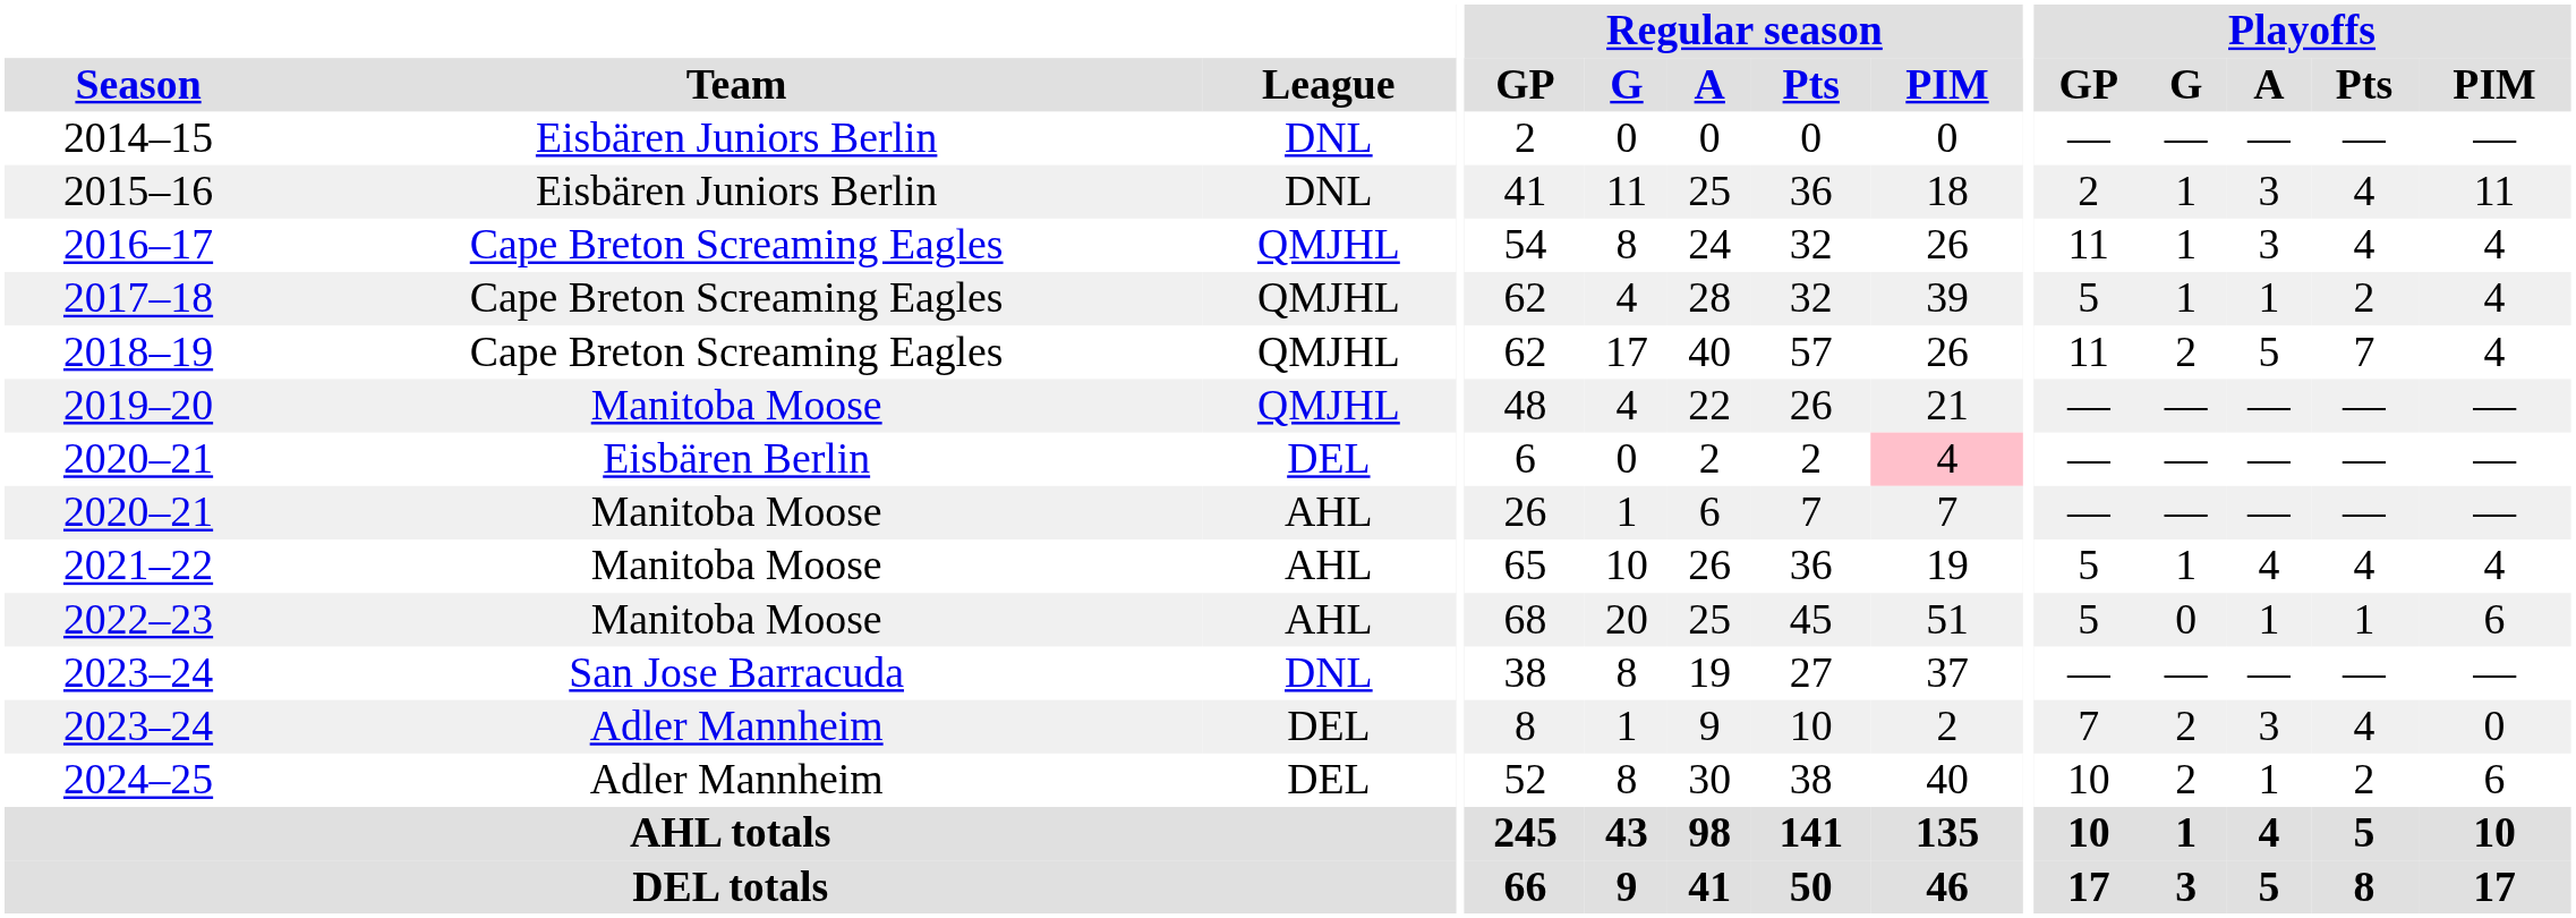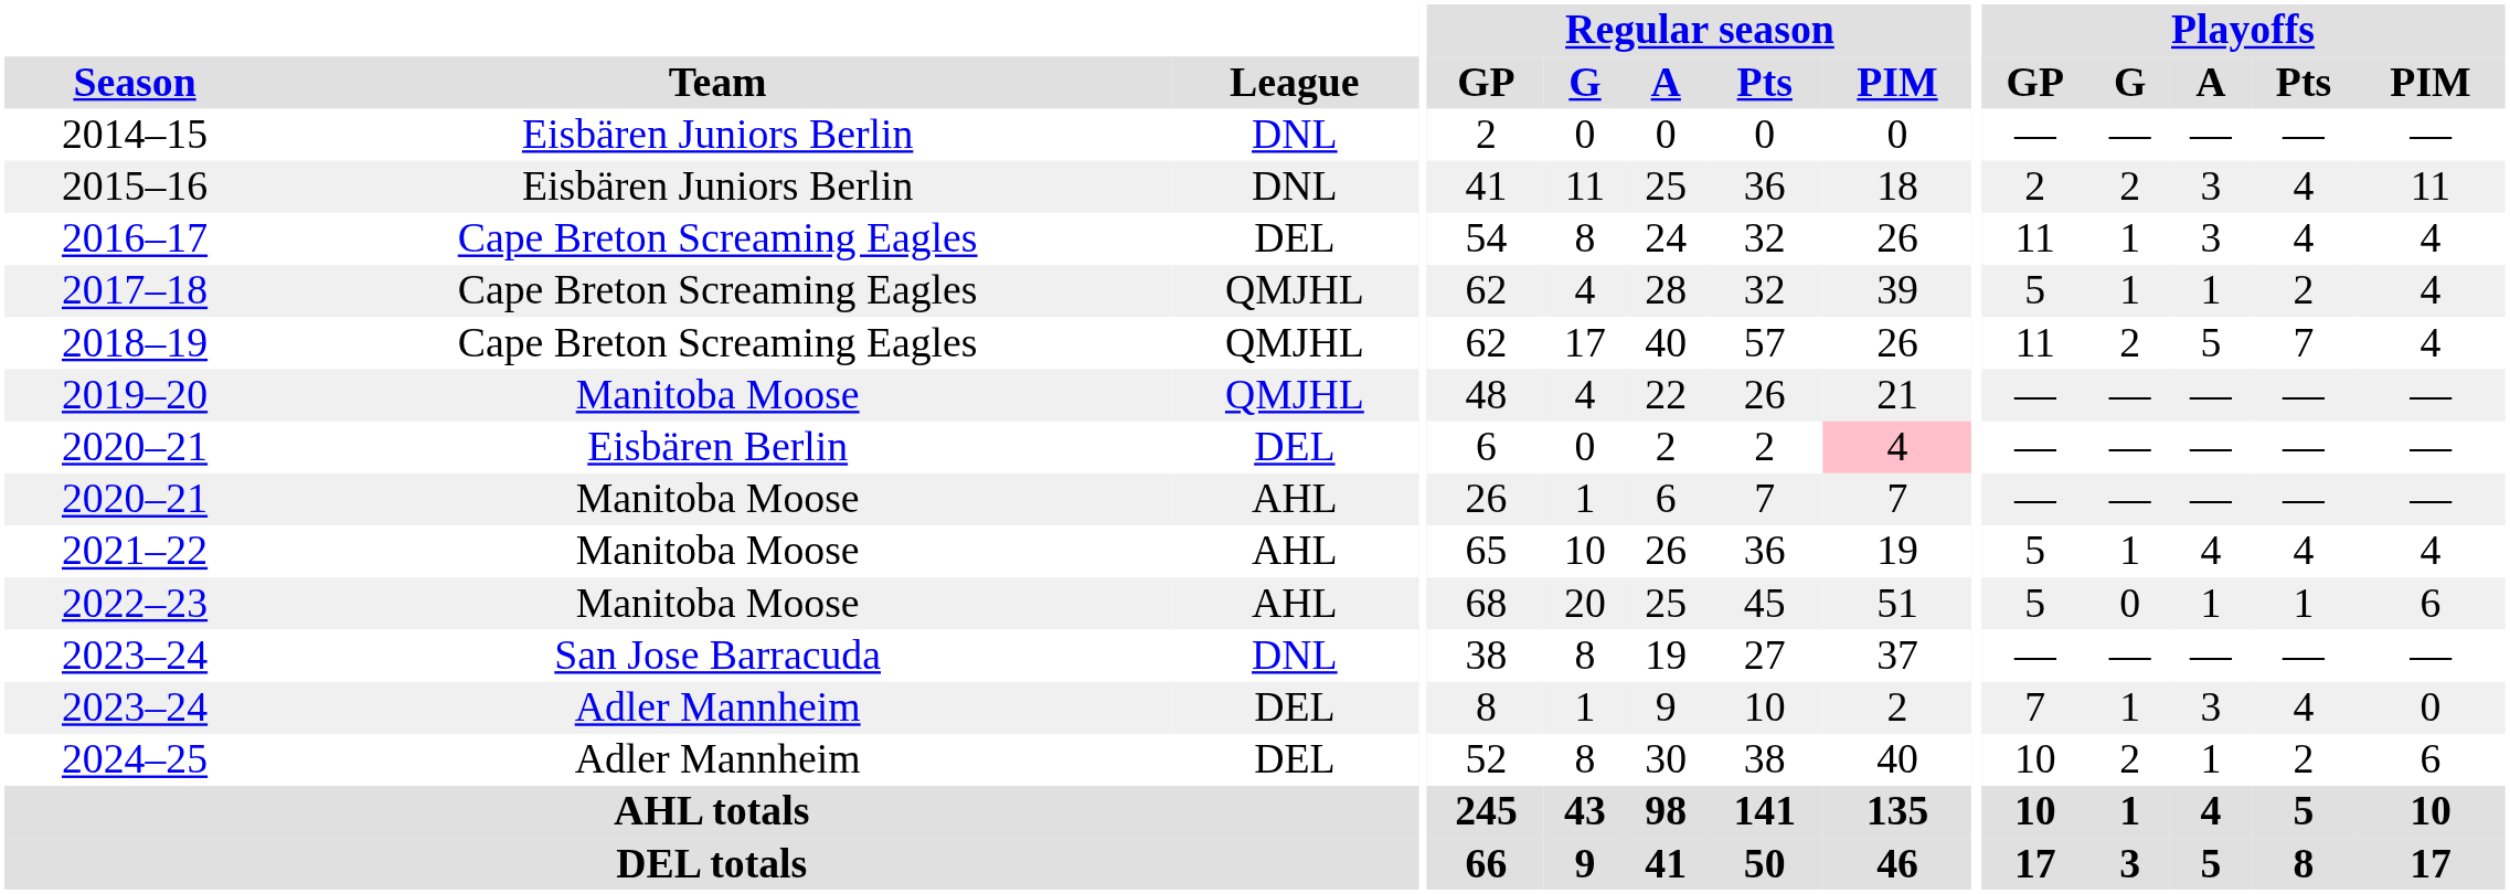 <table border="0" cellpadding="1" cellspacing="0" style="text-align:center; width:60em">
 <tr bgcolor="#e0e0e0">
 <th colspan="3" bgcolor="#ffffff"></th>
 <th rowspan="99" bgcolor="#ffffff"></th>
 <th colspan="5"><a href='#'>Regular season</a></th>
 <th rowspan="99" bgcolor="#ffffff"></th>
 <th colspan="5"><a href='#'>Playoffs</a></th>
 </tr>
 <tr bgcolor="#e0e0e0">
 <th><a href='#'>Season</a></th>
 <th>Team</th>
 <th>League</th>
 <th>GP</th>
 <th><a href='#'>G</a></th>
 <th><a href='#'>A</a></th>
 <th><a href='#'>Pts</a></th>
 <th><a href='#'>PIM</a></th>
 <th>GP</th>
 <th>G</th>
 <th>A</th>
 <th>Pts</th>
 <th>PIM</th>
 </tr>
 <tr>
 <td>2014–15</td>
 <td><a href='#'>Eisbären Juniors Berlin</a></td>
 <td><a href='#'>DNL</a></td>
 <td>2</td>
 <td>0</td>
 <td>0</td>
 <td>0</td>
 <td>0</td>
 <td>—</td>
 <td>—</td>
 <td>—</td>
 <td>—</td>
 <td>—</td>
 </tr>
 <tr bgcolor="#f0f0f0">
 <td>2015–16</td>
 <td>Eisbären Juniors Berlin</td>
 <td>DNL</td>
 <td>41</td>
 <td>11</td>
 <td>25</td>
 <td>36</td>
 <td>18</td>
 <td>2</td>
-<td>1</td>
+<td>2</td>
 <td>3</td>
 <td>4</td>
 <td>11</td>
 </tr>
 <tr>
 <td><a href='#'>2016–17</a></td>
 <td><a href='#'>Cape Breton Screaming Eagles</a></td>
-<td><a href='#'>QMJHL</a></td>
+<td>DEL</td>
 <td>54</td>
 <td>8</td>
 <td>24</td>
 <td>32</td>
 <td>26</td>
 <td>11</td>
 <td>1</td>
 <td>3</td>
 <td>4</td>
 <td>4</td>
 </tr>
 <tr bgcolor="#f0f0f0">
 <td><a href='#'>2017–18</a></td>
 <td>Cape Breton Screaming Eagles</td>
 <td>QMJHL</td>
 <td>62</td>
 <td>4</td>
 <td>28</td>
 <td>32</td>
 <td>39</td>
 <td>5</td>
 <td>1</td>
 <td>1</td>
 <td>2</td>
 <td>4</td>
 </tr>
 <tr>
 <td><a href='#'>2018–19</a></td>
 <td>Cape Breton Screaming Eagles</td>
 <td>QMJHL</td>
 <td>62</td>
 <td>17</td>
 <td>40</td>
 <td>57</td>
 <td>26</td>
 <td>11</td>
 <td>2</td>
 <td>5</td>
 <td>7</td>
 <td>4</td>
 </tr>
 <tr bgcolor="#f0f0f0">
 <td><a href='#'>2019–20</a></td>
 <td><a href='#'>Manitoba Moose</a></td>
 <td><a href='#'>QMJHL</a></td>
 <td>48</td>
 <td>4</td>
 <td>22</td>
 <td>26</td>
 <td>21</td>
 <td>—</td>
 <td>—</td>
 <td>—</td>
 <td>—</td>
 <td>—</td>
 </tr>
 <tr>
 <td><a href='#'>2020–21</a></td>
 <td><a href='#'>Eisbären Berlin</a></td>
 <td><a href='#'>DEL</a></td>
 <td>6</td>
 <td>0</td>
 <td>2</td>
 <td>2</td>
 <td style="background: pink;">4</td>
 <td>—</td>
 <td>—</td>
 <td>—</td>
 <td>—</td>
 <td>—</td>
 </tr>
 <tr bgcolor="#f0f0f0">
 <td><a href='#'>2020–21</a></td>
 <td>Manitoba Moose</td>
 <td>AHL</td>
 <td>26</td>
 <td>1</td>
 <td>6</td>
 <td>7</td>
 <td>7</td>
 <td>—</td>
 <td>—</td>
 <td>—</td>
 <td>—</td>
 <td>—</td>
 </tr>
 <tr>
 <td><a href='#'>2021–22</a></td>
 <td>Manitoba Moose</td>
 <td>AHL</td>
 <td>65</td>
 <td>10</td>
 <td>26</td>
 <td>36</td>
 <td>19</td>
 <td>5</td>
 <td>1</td>
 <td>4</td>
 <td>4</td>
 <td>4</td>
 </tr>
 <tr bgcolor="#f0f0f0">
 <td><a href='#'>2022–23</a></td>
 <td>Manitoba Moose</td>
 <td>AHL</td>
 <td>68</td>
 <td>20</td>
 <td>25</td>
 <td>45</td>
 <td>51</td>
 <td>5</td>
 <td>0</td>
 <td>1</td>
 <td>1</td>
 <td>6</td>
 </tr>
 <tr>
 <td><a href='#'>2023–24</a></td>
 <td><a href='#'>San Jose Barracuda</a></td>
 <td><a href='#'>DNL</a></td>
 <td>38</td>
 <td>8</td>
 <td>19</td>
 <td>27</td>
 <td>37</td>
 <td>—</td>
 <td>—</td>
 <td>—</td>
 <td>—</td>
 <td>—</td>
 </tr>
 <tr bgcolor="#f0f0f0">
 <td><a href='#'>2023–24</a></td>
 <td><a href='#'>Adler Mannheim</a></td>
 <td>DEL</td>
 <td>8</td>
 <td>1</td>
 <td>9</td>
 <td>10</td>
 <td>2</td>
 <td>7</td>
-<td>2</td>
+<td>1</td>
 <td>3</td>
 <td>4</td>
 <td>0</td>
 </tr>
 <tr>
 <td><a href='#'>2024–25</a></td>
 <td>Adler Mannheim</td>
 <td>DEL</td>
 <td>52</td>
 <td>8</td>
 <td>30</td>
 <td>38</td>
 <td>40</td>
 <td>10</td>
 <td>2</td>
 <td>1</td>
 <td>2</td>
 <td>6</td>
 </tr>
 <tr bgcolor="#e0e0e0">
 <th colspan="3">AHL totals</th>
 <th>245</th>
 <th>43</th>
 <th>98</th>
 <th>141</th>
 <th>135</th>
 <th>10</th>
 <th>1</th>
 <th>4</th>
 <th>5</th>
 <th>10</th>
 </tr>
 <tr bgcolor="#e0e0e0">
 <th colspan="3">DEL totals</th>
 <th>66</th>
 <th>9</th>
 <th>41</th>
 <th>50</th>
 <th>46</th>
 <th>17</th>
 <th>3</th>
 <th>5</th>
 <th>8</th>
 <th>17</th>
 </tr>
 </table>
